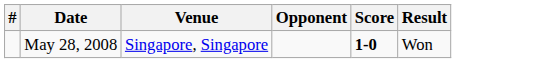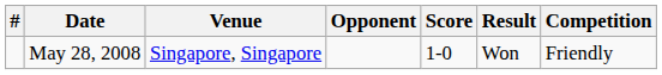 <table class="wikitable">
 <tr>
 <th>#</th>
 <th>Date</th>
 <th>Venue</th>
 <th>Opponent</th>
 <th>Score</th>
 <th>Result</th>
+<th>Competition</th>
 </tr>
 <tr>
 <td></td>
 <td>May 28, 2008</td>
 <td><a href='#'>Singapore</a>, <a href='#'>Singapore</a></td>
 <td></td>
-<td><strong>1-0</strong></td>
+<td>1-0</td>
 <td>Won</td>
+<td>Friendly</td>
 </tr>
 </table>
